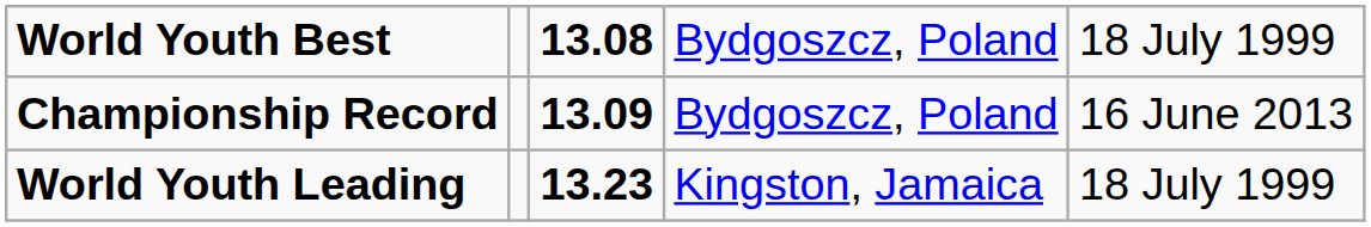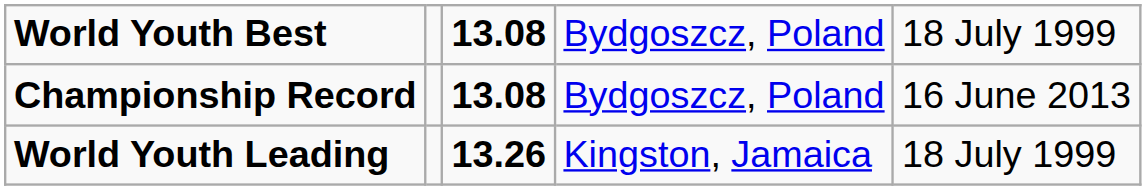 <table class="wikitable">
 <tr>
 <td><strong>World Youth Best</strong></td>
 <td></td>
 <td><strong>13.08</strong></td>
 <td><a href='#'>Bydgoszcz</a>, <a href='#'>Poland</a></td>
 <td>18 July 1999</td>
 </tr>
 <tr>
 <td><strong>Championship Record</strong></td>
 <td></td>
-<td><strong>13.09</strong></td>
+<td><strong>13.08</strong></td>
 <td><a href='#'>Bydgoszcz</a>, <a href='#'>Poland</a></td>
 <td>16 June 2013</td>
 </tr>
 <tr>
 <td><strong>World Youth Leading</strong></td>
 <td></td>
-<td><strong>13.23</strong></td>
+<td><strong>13.26</strong></td>
 <td><a href='#'>Kingston</a>, <a href='#'>Jamaica</a></td>
 <td>18 July 1999</td>
 </tr>
 </table>
